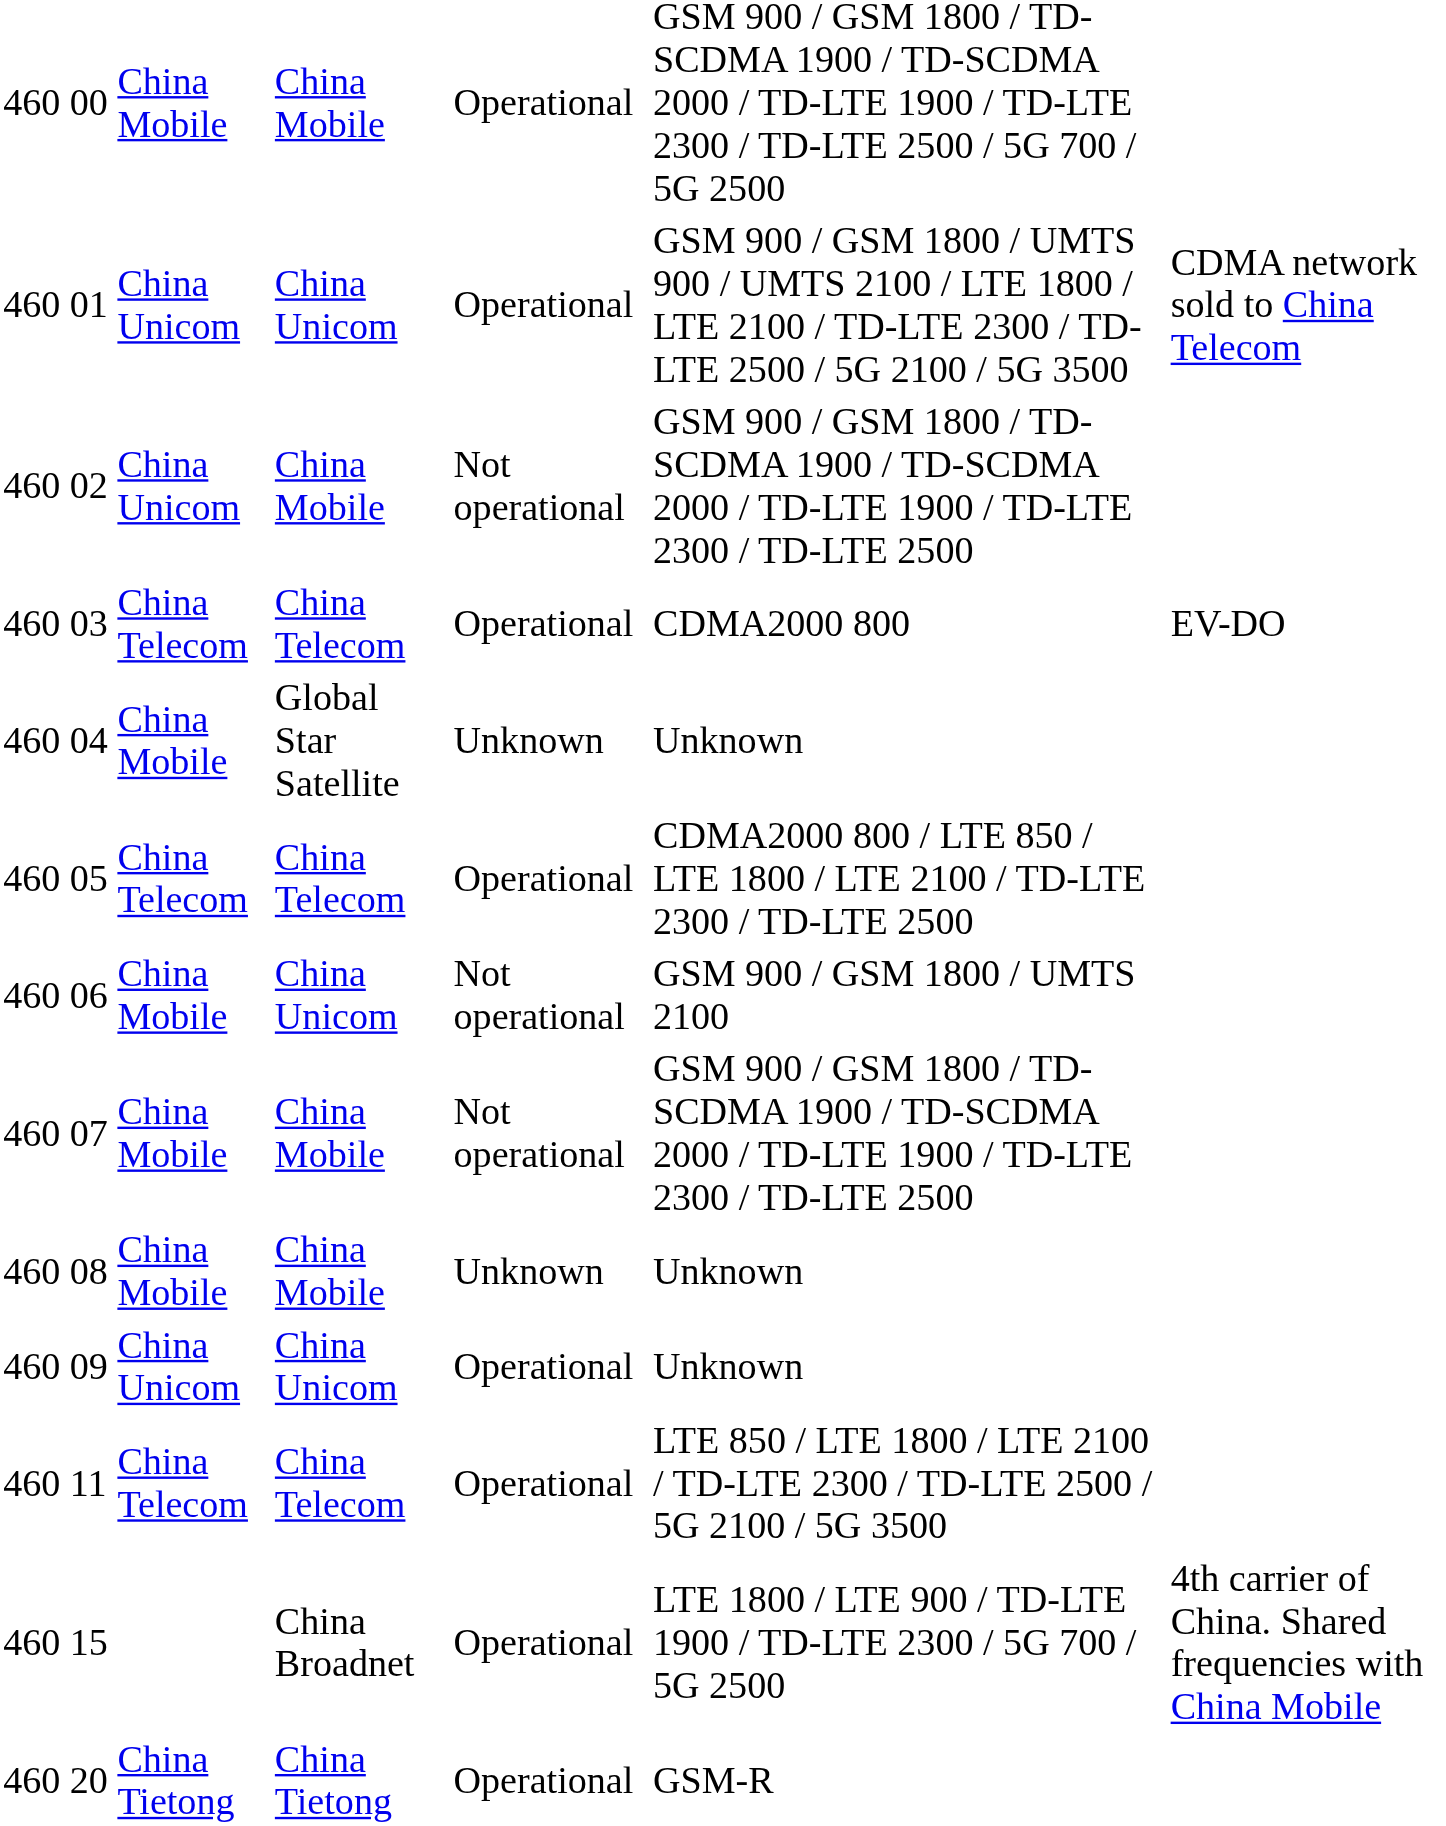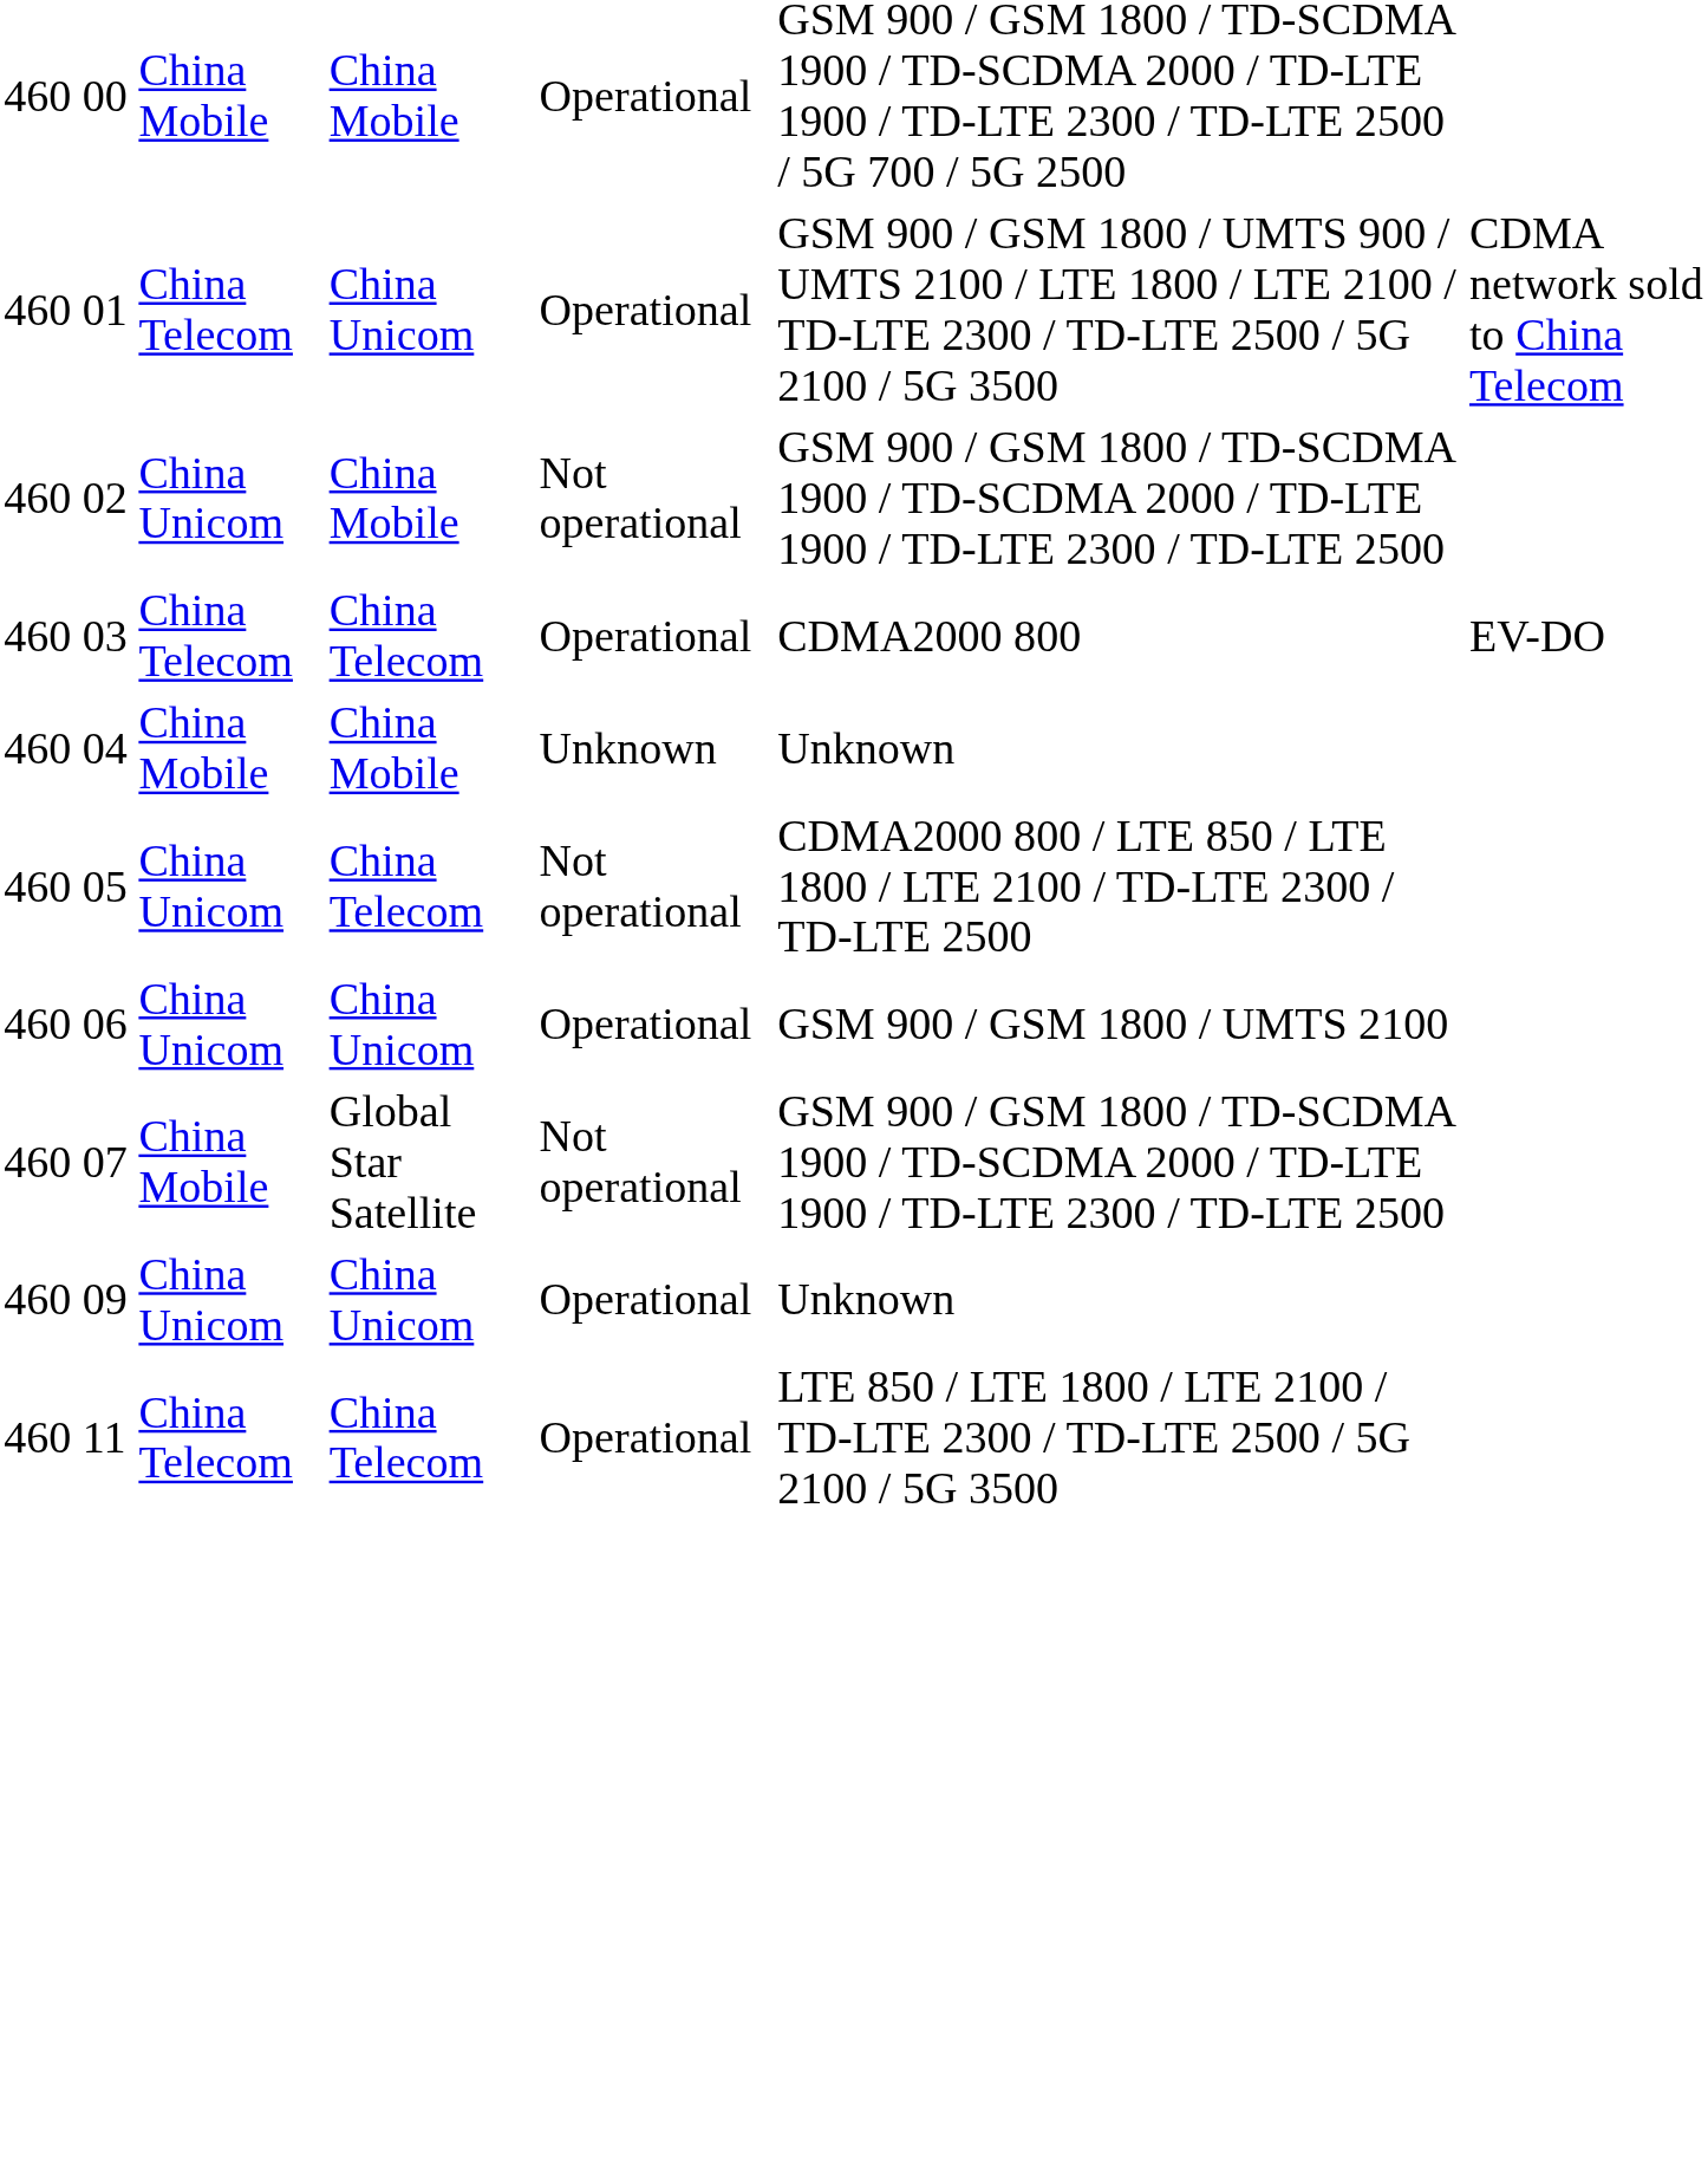 <table>
 <tr>
 <td>460</td>
 <td>00</td>
 <td><a href='#'>China Mobile</a></td>
 <td><a href='#'>China Mobile</a></td>
 <td>Operational</td>
 <td>GSM 900 / GSM 1800 / TD-SCDMA 1900 / TD-SCDMA 2000 / TD-LTE 1900 / TD-LTE 2300 / TD-LTE 2500 / 5G 700 / 5G 2500</td>
 <td></td>
 </tr>
 <tr>
 <td>460</td>
 <td>01</td>
-<td><a href='#'>China Unicom</a></td>
+<td><a href='#'>China Telecom</a></td>
 <td><a href='#'>China Unicom</a></td>
 <td>Operational</td>
 <td>GSM 900 / GSM 1800 / UMTS 900 / UMTS 2100 / LTE 1800 / LTE 2100 / TD-LTE 2300 / TD-LTE 2500 / 5G 2100 / 5G 3500</td>
 <td>CDMA network sold to <a href='#'>China Telecom</a></td>
 </tr>
 <tr>
 <td>460</td>
 <td>02</td>
 <td><a href='#'>China Unicom</a></td>
 <td><a href='#'>China Mobile</a></td>
 <td>Not operational</td>
 <td>GSM 900 / GSM 1800 / TD-SCDMA 1900 / TD-SCDMA 2000 / TD-LTE 1900 / TD-LTE 2300 / TD-LTE 2500</td>
 <td></td>
 </tr>
 <tr>
 <td>460</td>
 <td>03</td>
 <td><a href='#'>China Telecom</a></td>
 <td><a href='#'>China Telecom</a></td>
 <td>Operational</td>
 <td>CDMA2000 800</td>
 <td>EV-DO</td>
 </tr>
 <tr>
 <td>460</td>
 <td>04</td>
 <td><a href='#'>China Mobile</a></td>
-<td>Global Star Satellite</td>
+<td><a href='#'>China Mobile</a></td>
 <td>Unknown</td>
 <td>Unknown</td>
 <td></td>
 </tr>
 <tr>
 <td>460</td>
 <td>05</td>
+<td><a href='#'>China Unicom</a></td>
 <td><a href='#'>China Telecom</a></td>
-<td><a href='#'>China Telecom</a></td>
-<td>Operational</td>
+<td>Not operational</td>
 <td>CDMA2000 800 / LTE 850 / LTE 1800 / LTE 2100 / TD-LTE 2300 / TD-LTE 2500</td>
 <td></td>
 </tr>
 <tr>
 <td>460</td>
 <td>06</td>
-<td><a href='#'>China Mobile</a></td>
 <td><a href='#'>China Unicom</a></td>
-<td>Not operational</td>
+<td><a href='#'>China Unicom</a></td>
+<td>Operational</td>
 <td>GSM 900 / GSM 1800 / UMTS 2100</td>
 <td></td>
 </tr>
 <tr>
 <td>460</td>
 <td>07</td>
 <td><a href='#'>China Mobile</a></td>
-<td><a href='#'>China Mobile</a></td>
+<td>Global Star Satellite</td>
 <td>Not operational</td>
 <td>GSM 900 / GSM 1800 / TD-SCDMA 1900 / TD-SCDMA 2000 / TD-LTE 1900 / TD-LTE 2300 / TD-LTE 2500</td>
-<td></td>
-</tr>
-<tr>
-<td>460</td>
-<td>08</td>
-<td><a href='#'>China Mobile</a></td>
-<td><a href='#'>China Mobile</a></td>
-<td>Unknown</td>
-<td>Unknown</td>
 <td></td>
 </tr>
 <tr>
 <td>460</td>
 <td>09</td>
 <td><a href='#'>China Unicom</a></td>
 <td><a href='#'>China Unicom</a></td>
 <td>Operational</td>
 <td>Unknown</td>
 <td></td>
 </tr>
 <tr>
 <td>460</td>
 <td>11</td>
 <td><a href='#'>China Telecom</a></td>
 <td><a href='#'>China Telecom</a></td>
 <td>Operational</td>
 <td>LTE 850 / LTE 1800 / LTE 2100 / TD-LTE 2300 / TD-LTE 2500 / 5G 2100 / 5G 3500</td>
 <td></td>
 </tr>
-<tr>
-<td>460</td>
-<td>15</td>
-<td></td>
-<td>China Broadnet</td>
-<td>Operational</td>
-<td>LTE 1800 / LTE 900 / TD-LTE 1900 / TD-LTE 2300 / 5G 700 / 5G 2500</td>
-<td>4th carrier of China. Shared frequencies with <a href='#'>China Mobile</a></td>
-</tr>
-<tr>
-<td>460</td>
-<td>20</td>
-<td><a href='#'>China Tietong</a></td>
-<td><a href='#'>China Tietong</a></td>
-<td>Operational</td>
-<td>GSM-R</td>
-<td></td>
-</tr>
 </table>
